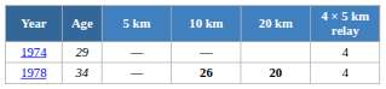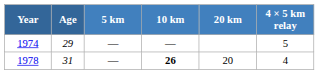 <table class="wikitable" style="font-size:95%; text-align:center; border:grey solid 1px; border-collapse:collapse; background:#ffffff;">
 <tr>
 <th style="background-color:#369; color:white; width:60px;"> Year </th>
 <th style="background-color:#369; color:white; width:40px;"> Age </th>
 <th style="background-color:#4180be; color:white; width:75px;"> 5 km </th>
 <th style="background-color:#4180be; color:white; width:75px;"> 10 km </th>
 <th style="background-color:#4180be; color:white; width:75px;"> 20 km </th>
 <th style="background-color:#4180be; color:white; width:75px;"> 4 × 5 km <br> relay </th>
 </tr>
 <tr>
 <td><a href='#'>1974</a></td>
 <td><em>29</em></td>
 <td>—</td>
 <td>—</td>
 <td></td>
-<td>4</td>
+<td>5</td>
 </tr>
 <tr>
 <td><a href='#'>1978</a></td>
-<td><em>34</em></td>
+<td><em>31</em></td>
 <td>—</td>
 <td><strong>26</strong></td>
-<td><strong>20</strong></td>
+<td>20</td>
 <td>4</td>
 </tr>
 </table>
